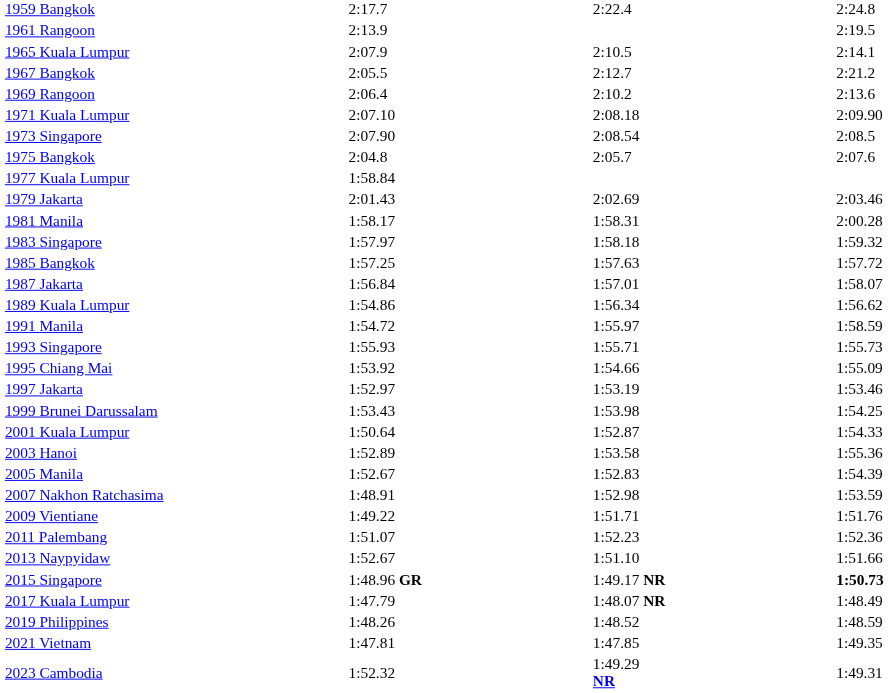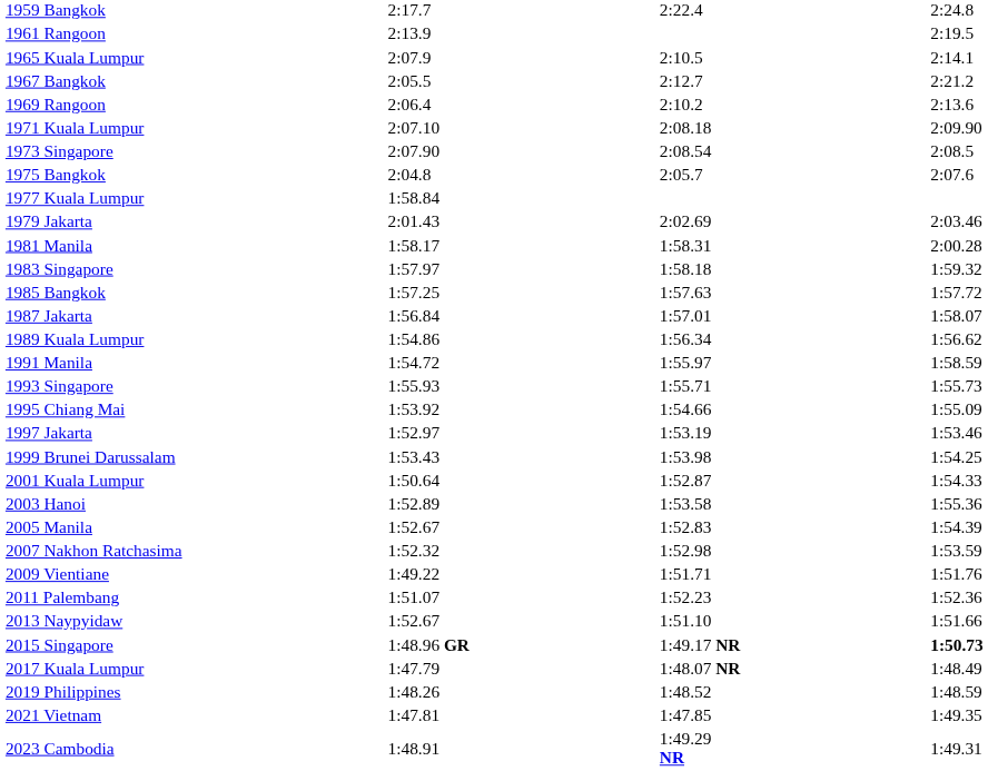 <table>
 <tr>
 <td width=180><a href='#'>1959 Bangkok</a> <br> </td>
 <td width=170></td>
 <td>2:17.7</td>
 <td width=170></td>
 <td>2:22.4</td>
 <td width=170></td>
 <td>2:24.8</td>
 </tr>
 <tr>
 <td><a href='#'>1961 Rangoon</a> <br> </td>
 <td></td>
 <td>2:13.9</td>
 <td></td>
 <td></td>
 <td></td>
 <td>2:19.5</td>
 </tr>
 <tr>
 <td><a href='#'>1965 Kuala Lumpur</a> <br> </td>
 <td></td>
 <td>2:07.9</td>
 <td></td>
 <td>2:10.5</td>
 <td></td>
 <td>2:14.1</td>
 </tr>
 <tr>
 <td><a href='#'>1967 Bangkok</a> <br> </td>
 <td></td>
 <td>2:05.5</td>
 <td></td>
 <td>2:12.7</td>
 <td></td>
 <td>2:21.2</td>
 </tr>
 <tr>
 <td><a href='#'>1969 Rangoon</a> <br> </td>
 <td></td>
 <td>2:06.4</td>
 <td></td>
 <td>2:10.2</td>
 <td></td>
 <td>2:13.6</td>
 </tr>
 <tr>
 <td><a href='#'>1971 Kuala Lumpur</a> <br> </td>
 <td></td>
 <td>2:07.10</td>
 <td></td>
 <td>2:08.18</td>
 <td></td>
 <td>2:09.90</td>
 </tr>
 <tr>
 <td><a href='#'>1973 Singapore</a> <br> </td>
 <td></td>
 <td>2:07.90</td>
 <td></td>
 <td>2:08.54</td>
 <td></td>
 <td>2:08.5</td>
 </tr>
 <tr>
 <td><a href='#'>1975 Bangkok</a> <br> </td>
 <td></td>
 <td>2:04.8</td>
 <td></td>
 <td>2:05.7</td>
 <td></td>
 <td>2:07.6</td>
 </tr>
 <tr>
 <td><a href='#'>1977 Kuala Lumpur</a> <br> </td>
 <td></td>
 <td>1:58.84</td>
 <td></td>
 <td></td>
 <td></td>
 <td></td>
 </tr>
 <tr>
 <td><a href='#'>1979 Jakarta</a> <br> </td>
 <td></td>
 <td>2:01.43</td>
 <td></td>
 <td>2:02.69</td>
 <td></td>
 <td>2:03.46</td>
 </tr>
 <tr>
 <td><a href='#'>1981 Manila</a> <br> </td>
 <td></td>
 <td>1:58.17</td>
 <td></td>
 <td>1:58.31</td>
 <td></td>
 <td>2:00.28</td>
 </tr>
 <tr>
 <td><a href='#'>1983 Singapore</a> <br> </td>
 <td></td>
 <td>1:57.97</td>
 <td></td>
 <td>1:58.18</td>
 <td></td>
 <td>1:59.32</td>
 </tr>
 <tr>
 <td><a href='#'>1985 Bangkok</a> <br> </td>
 <td></td>
 <td>1:57.25</td>
 <td></td>
 <td>1:57.63</td>
 <td></td>
 <td>1:57.72</td>
 </tr>
 <tr>
 <td><a href='#'>1987 Jakarta</a> <br> </td>
 <td></td>
 <td>1:56.84</td>
 <td></td>
 <td>1:57.01</td>
 <td></td>
 <td>1:58.07</td>
 </tr>
 <tr>
 <td><a href='#'>1989 Kuala Lumpur</a> <br> </td>
 <td></td>
 <td>1:54.86</td>
 <td></td>
 <td>1:56.34</td>
 <td></td>
 <td>1:56.62</td>
 </tr>
 <tr>
 <td><a href='#'>1991 Manila</a> <br> </td>
 <td></td>
 <td>1:54.72</td>
 <td></td>
 <td>1:55.97</td>
 <td></td>
 <td>1:58.59</td>
 </tr>
 <tr>
 <td><a href='#'>1993 Singapore</a> <br> </td>
 <td></td>
 <td>1:55.93</td>
 <td></td>
 <td>1:55.71</td>
 <td></td>
 <td>1:55.73</td>
 </tr>
 <tr>
 <td><a href='#'>1995 Chiang Mai</a> <br> </td>
 <td></td>
 <td>1:53.92</td>
 <td></td>
 <td>1:54.66</td>
 <td></td>
 <td>1:55.09</td>
 </tr>
 <tr>
 <td><a href='#'>1997 Jakarta</a> <br> </td>
 <td></td>
 <td>1:52.97</td>
 <td></td>
 <td>1:53.19</td>
 <td></td>
 <td>1:53.46</td>
 </tr>
 <tr>
 <td><a href='#'>1999 Brunei Darussalam</a> <br> </td>
 <td></td>
 <td>1:53.43</td>
 <td></td>
 <td>1:53.98</td>
 <td></td>
 <td>1:54.25</td>
 </tr>
 <tr>
 <td><a href='#'>2001 Kuala Lumpur</a> <br> </td>
 <td></td>
 <td>1:50.64</td>
 <td></td>
 <td>1:52.87</td>
 <td></td>
 <td>1:54.33</td>
 </tr>
 <tr>
 <td><a href='#'>2003 Hanoi</a> <br> </td>
 <td></td>
 <td>1:52.89</td>
 <td></td>
 <td>1:53.58</td>
 <td></td>
 <td>1:55.36</td>
 </tr>
 <tr>
 <td><a href='#'>2005 Manila</a> <br> </td>
 <td></td>
 <td>1:52.67</td>
 <td></td>
 <td>1:52.83</td>
 <td></td>
 <td>1:54.39</td>
 </tr>
 <tr>
 <td><a href='#'>2007 Nakhon Ratchasima</a> <br> </td>
 <td></td>
-<td>1:48.91</td>
+<td>1:52.32</td>
 <td></td>
 <td>1:52.98</td>
 <td></td>
 <td>1:53.59</td>
 </tr>
 <tr>
 <td><a href='#'>2009 Vientiane</a> <br> </td>
 <td></td>
 <td>1:49.22</td>
 <td></td>
 <td>1:51.71</td>
 <td></td>
 <td>1:51.76</td>
 </tr>
 <tr>
 <td><a href='#'>2011 Palembang</a> <br> </td>
 <td></td>
 <td>1:51.07</td>
 <td></td>
 <td>1:52.23</td>
 <td></td>
 <td>1:52.36</td>
 </tr>
 <tr>
 <td><a href='#'>2013 Naypyidaw</a> <br> </td>
 <td></td>
 <td>1:52.67</td>
 <td></td>
 <td>1:51.10</td>
 <td></td>
 <td>1:51.66</td>
 </tr>
 <tr>
 <td><a href='#'>2015 Singapore</a> <br> </td>
 <td></td>
 <td>1:48.96 <strong>GR</strong></td>
 <td></td>
 <td>1:49.17 <strong>NR</strong></td>
 <td></td>
 <td><strong>1:50.73</strong></td>
 </tr>
 <tr>
 <td><a href='#'>2017 Kuala Lumpur</a> <br> </td>
 <td></td>
 <td>1:47.79</td>
 <td></td>
 <td>1:48.07 <strong>NR</strong></td>
 <td></td>
 <td>1:48.49</td>
 </tr>
 <tr>
 <td><a href='#'>2019 Philippines</a> <br> </td>
 <td></td>
 <td>1:48.26</td>
 <td></td>
 <td>1:48.52</td>
 <td></td>
 <td>1:48.59</td>
 </tr>
 <tr>
 <td><a href='#'>2021 Vietnam</a> <br> </td>
 <td></td>
 <td>1:47.81</td>
 <td></td>
 <td>1:47.85</td>
 <td></td>
 <td>1:49.35</td>
 </tr>
 <tr>
 <td><a href='#'>2023 Cambodia</a> <br> </td>
 <td></td>
-<td>1:52.32</td>
+<td>1:48.91</td>
 <td></td>
 <td>1:49.29 <br> <strong><a href='#'>NR</a></strong></td>
 <td></td>
 <td>1:49.31</td>
 </tr>
 </table>
